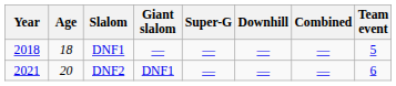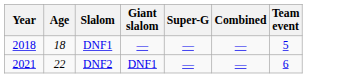 <table class=wikitable style="text-align:center">
 <tr>
 <th>  Year  </th>
 <th> Age </th>
 <th> Slalom </th>
 <th> Giant <br> slalom </th>
 <th>Super-G</th>
-<th>Downhill</th>
 <th>Combined</th>
 <th>Team<br>event</th>
 </tr>
 <tr>
 <td><a href='#'>2018</a></td>
 <td><em>18</em></td>
 <td><a href='#'>DNF1</a></td>
 <td><a href='#'>—</a></td>
 <td><a href='#'>—</a></td>
 <td><a href='#'>—</a></td>
-<td><a href='#'>—</a></td>
 <td><a href='#'>5</a></td>
 </tr>
 <tr>
 <td><a href='#'>2021</a></td>
-<td><em>20</em></td>
+<td><em>22</em></td>
 <td><a href='#'>DNF2</a></td>
 <td><a href='#'>DNF1</a></td>
-<td><a href='#'>—</a></td>
 <td><a href='#'>—</a></td>
 <td><a href='#'>—</a></td>
 <td><a href='#'>6</a></td>
 </tr>
 </table>
